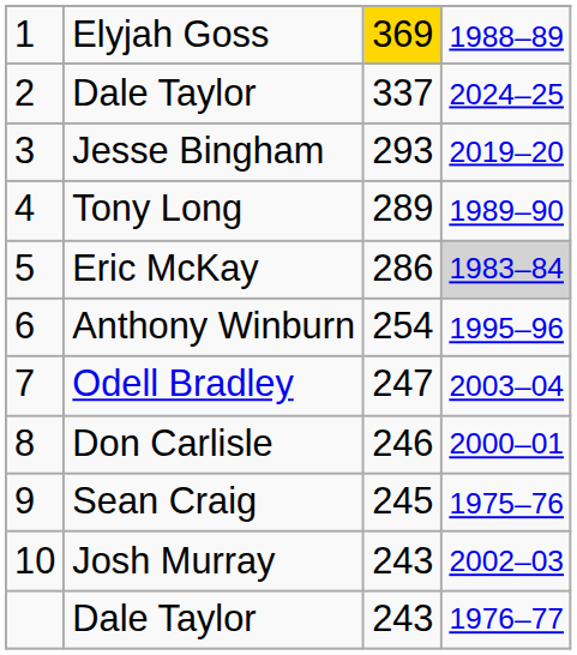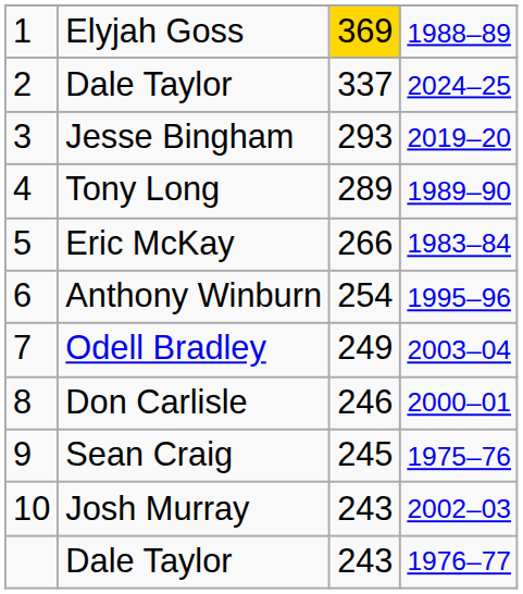 <table class="wikitable">
 <tr>
 </tr>
 <tr>
 <td>1</td>
 <td>Elyjah Goss</td>
 <td style="background: gold;">369</td>
 <td style="font-size:80%;"><a href='#'>1988–89</a></td>
 </tr>
 <tr>
 <td>2</td>
 <td>Dale Taylor</td>
 <td>337</td>
 <td style="font-size:80%;"><a href='#'>2024–25</a></td>
 </tr>
 <tr>
 <td>3</td>
 <td>Jesse Bingham</td>
 <td>293</td>
 <td style="font-size:80%;"><a href='#'>2019–20</a></td>
 </tr>
 <tr>
 <td>4</td>
 <td>Tony Long</td>
 <td>289</td>
 <td style="font-size:80%;"><a href='#'>1989–90</a></td>
 </tr>
 <tr>
 <td>5</td>
 <td>Eric McKay</td>
-<td>286</td>
-<td style="background: lightgrey; font-size:80%;"><a href='#'>1983–84</a></td>
+<td>266</td>
+<td style="font-size:80%;"><a href='#'>1983–84</a></td>
 </tr>
 <tr>
 <td>6</td>
 <td>Anthony Winburn</td>
 <td>254</td>
 <td style="font-size:80%;"><a href='#'>1995–96</a></td>
 </tr>
 <tr>
 <td>7</td>
 <td><a href='#'>Odell Bradley</a></td>
-<td>247</td>
+<td>249</td>
 <td style="font-size:80%;"><a href='#'>2003–04</a></td>
 </tr>
 <tr>
 <td>8</td>
 <td>Don Carlisle</td>
 <td>246</td>
 <td style="font-size:80%;"><a href='#'>2000–01</a></td>
 </tr>
 <tr>
 <td>9</td>
 <td>Sean Craig</td>
 <td>245</td>
 <td style="font-size:80%;"><a href='#'>1975–76</a></td>
 </tr>
 <tr>
 <td>10</td>
 <td>Josh Murray</td>
 <td>243</td>
 <td style="font-size:80%;"><a href='#'>2002–03</a></td>
 </tr>
 <tr>
 <td></td>
 <td>Dale Taylor</td>
 <td>243</td>
 <td style="font-size:80%;"><a href='#'>1976–77</a></td>
 </tr>
 </table>
